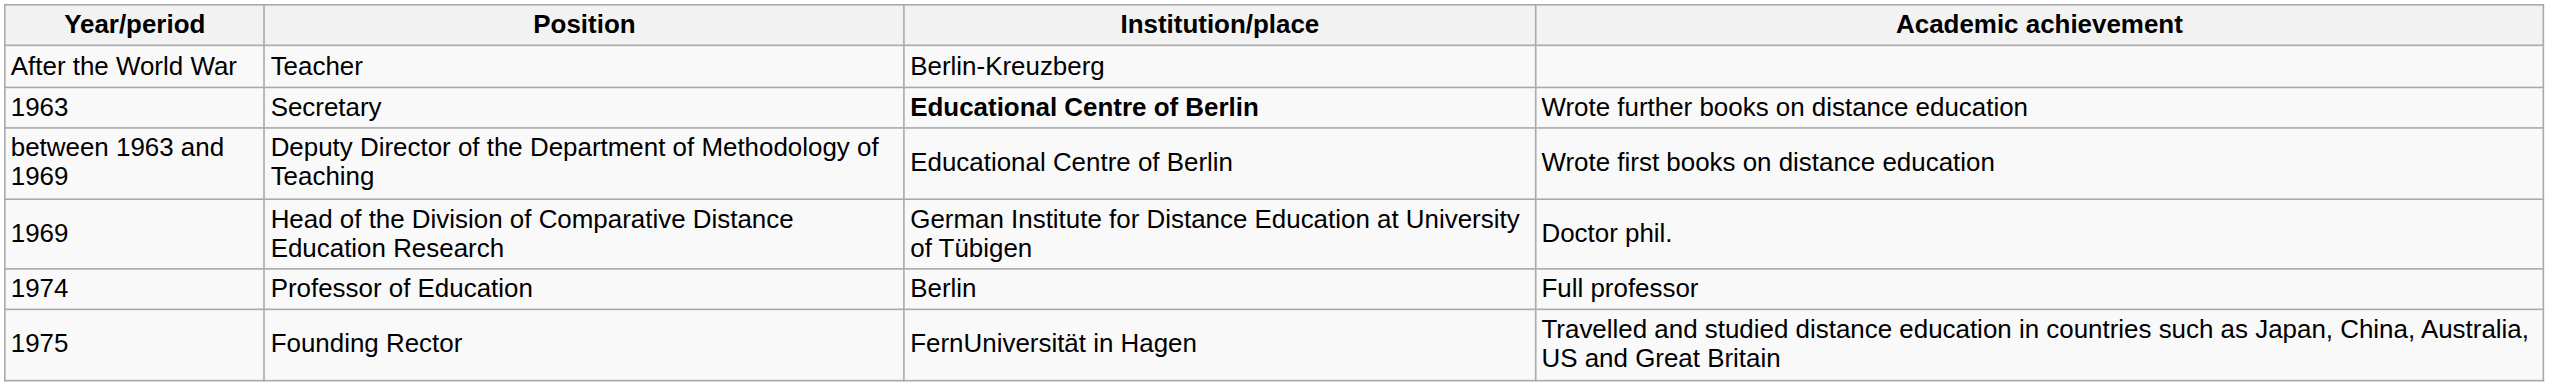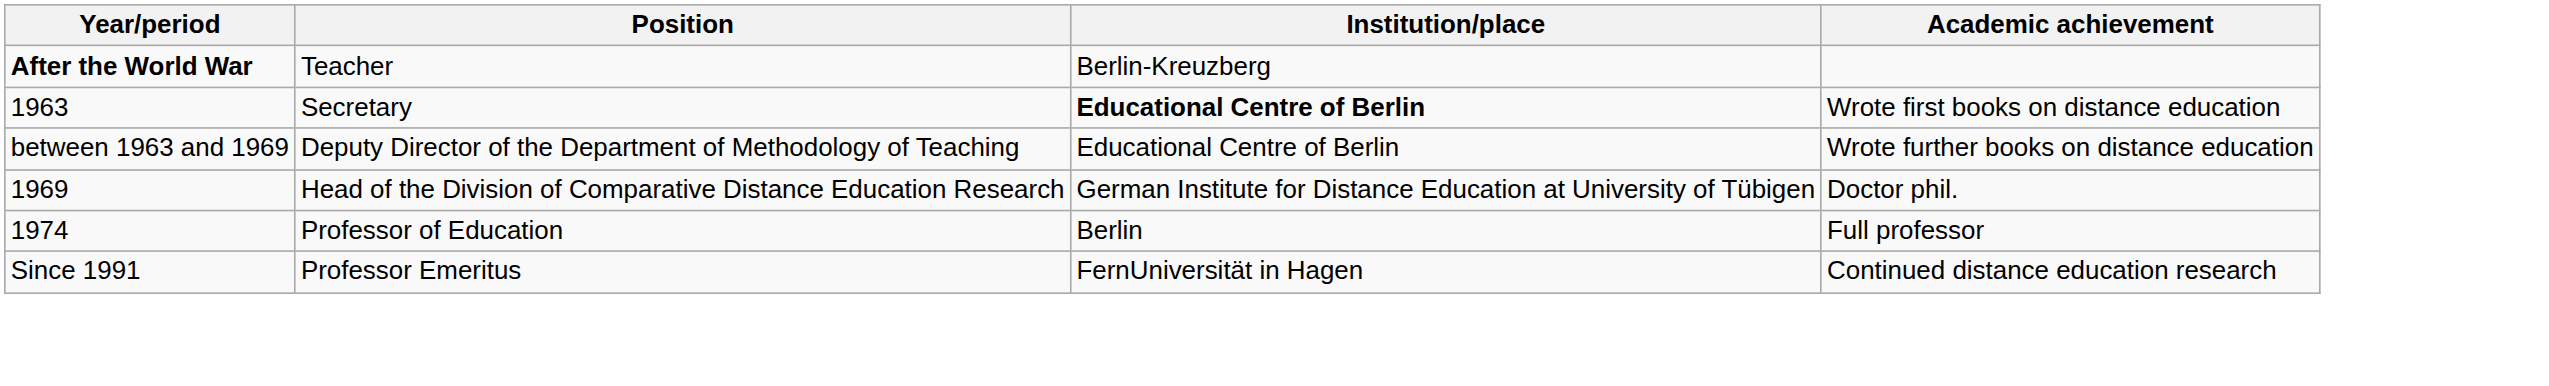 <table class="wikitable">
 <tr>
 <th>Year/period</th>
 <th>Position</th>
 <th>Institution/place</th>
 <th>Academic achievement</th>
 </tr>
 <tr>
-<td>After the World War</td>
+<td><strong>After the World War</strong></td>
 <td>Teacher</td>
 <td>Berlin-Kreuzberg</td>
 <td></td>
 </tr>
 <tr>
 <td>1963</td>
 <td>Secretary</td>
 <td><strong>Educational Centre of Berlin</strong></td>
-<td>Wrote further books on distance education</td>
+<td>Wrote first books on distance education</td>
 </tr>
 <tr>
 <td>between 1963 and 1969</td>
 <td>Deputy Director of the Department of Methodology of Teaching</td>
 <td>Educational Centre of Berlin</td>
-<td>Wrote first books on distance education</td>
+<td>Wrote further books on distance education</td>
 </tr>
 <tr>
 <td>1969</td>
 <td>Head of the Division of Comparative Distance Education Research</td>
 <td>German Institute for Distance Education at University of Tübigen</td>
 <td>Doctor phil.</td>
 </tr>
 <tr>
 <td>1974</td>
 <td>Professor of Education</td>
 <td>Berlin</td>
 <td>Full professor</td>
 </tr>
 <tr>
-<td>1975</td>
-<td>Founding Rector</td>
+<td>Since 1991</td>
+<td>Professor Emeritus</td>
 <td>FernUniversität in Hagen</td>
-<td>Travelled and studied distance education in countries such as Japan, China, Australia, US and Great Britain</td>
+<td>Continued distance education research</td>
 </tr>
 </table>
